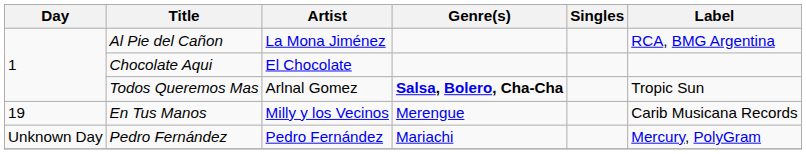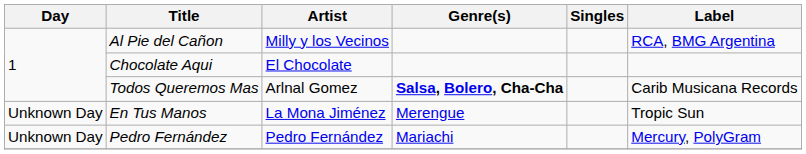 <table class="wikitable sortable" style="text-align: left;">
 <tr>
 <th>Day</th>
 <th>Title</th>
 <th>Artist</th>
 <th>Genre(s)</th>
 <th>Singles</th>
 <th>Label</th>
 </tr>
 <tr>
 <td rowspan="3">1</td>
 <td><em>Al Pie del Cañon</em></td>
-<td><a href='#'>La Mona Jiménez</a></td>
+<td><a href='#'>Milly y los Vecinos</a></td>
 <td></td>
 <td></td>
 <td><a href='#'>RCA</a>, <a href='#'>BMG Argentina</a></td>
 </tr>
 <tr>
 <td><em>Chocolate Aqui</em></td>
 <td><a href='#'>El Chocolate</a></td>
 <td></td>
 <td></td>
 <td></td>
 </tr>
 <tr>
 <td><em>Todos Queremos Mas</em></td>
 <td>Arlnal Gomez</td>
 <td><strong><a href='#'>Salsa</a>, <a href='#'>Bolero</a>, Cha-Cha</strong></td>
 <td></td>
-<td>Tropic Sun</td>
+<td>Carib Musicana Records</td>
 </tr>
 <tr>
-<td>19</td>
+<td>Unknown Day</td>
 <td><em>En Tus Manos</em></td>
-<td><a href='#'>Milly y los Vecinos</a></td>
+<td><a href='#'>La Mona Jiménez</a></td>
 <td><a href='#'>Merengue</a></td>
 <td></td>
-<td>Carib Musicana Records</td>
+<td>Tropic Sun</td>
 </tr>
 <tr>
 <td>Unknown Day</td>
 <td><em>Pedro Fernández</em></td>
 <td><a href='#'>Pedro Fernández</a></td>
 <td><a href='#'>Mariachi</a></td>
 <td></td>
 <td><a href='#'>Mercury</a>, <a href='#'>PolyGram</a></td>
 </tr>
 <tr>
 </tr>
 </table>
